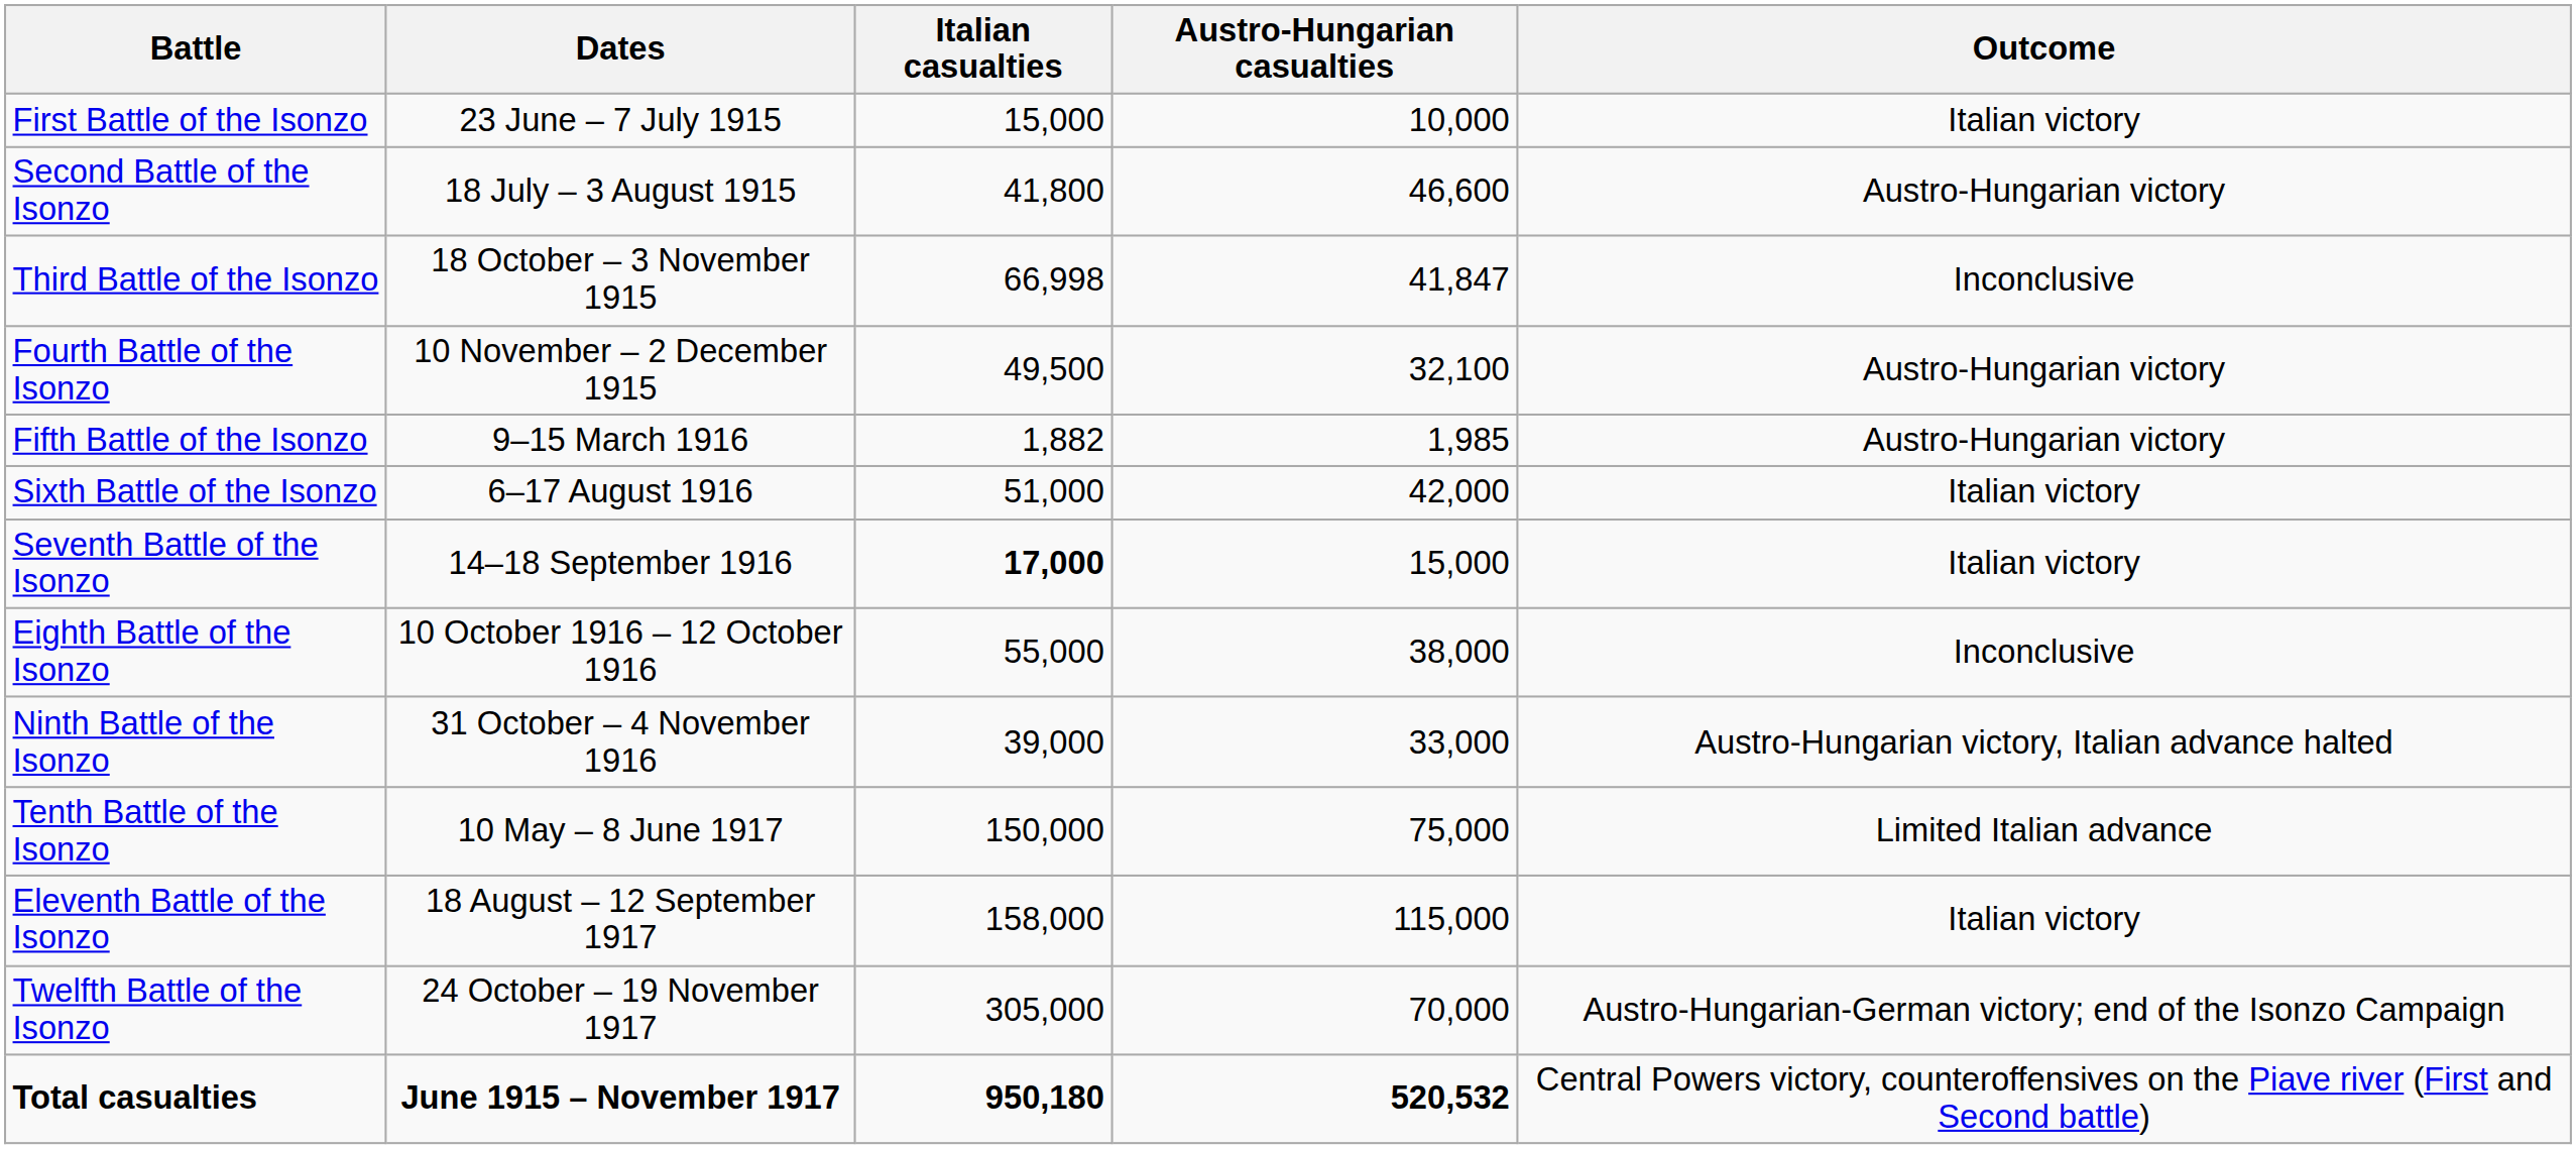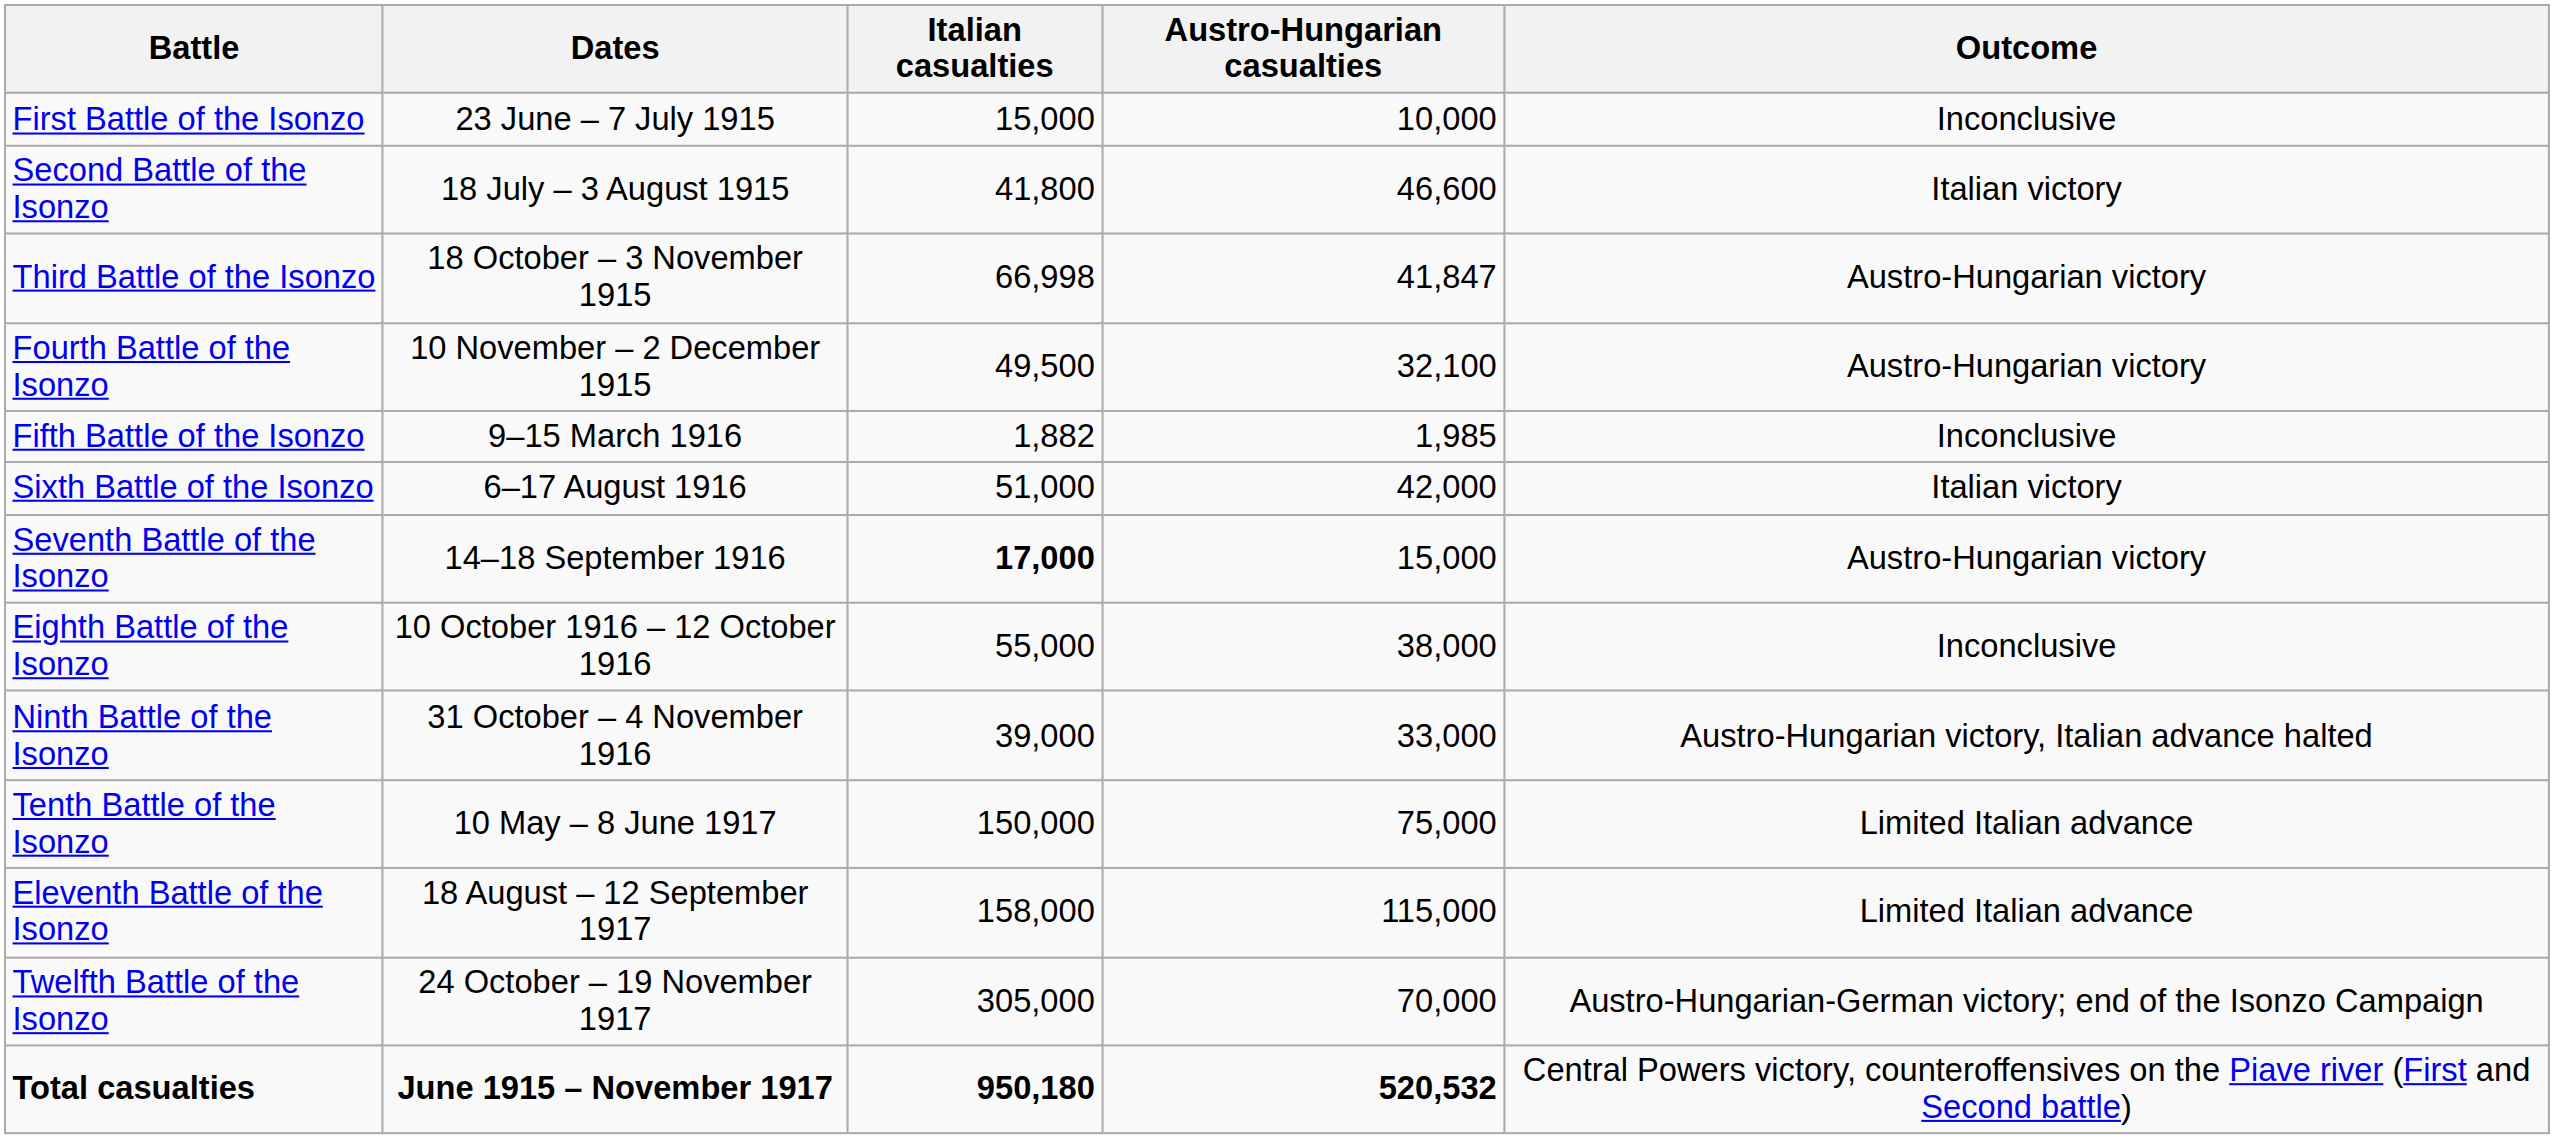 <table class="wikitable">
 <tr>
 <th>Battle</th>
 <th>Dates</th>
 <th>Italian casualties</th>
 <th>Austro-Hungarian casualties</th>
 <th>Outcome</th>
 </tr>
 <tr>
 <td><a href='#'>First Battle of the Isonzo</a></td>
 <td style="text-align: center;">23 June – 7 July 1915</td>
 <td style="text-align: right;">15,000</td>
 <td style="text-align: right;">10,000</td>
-<td style="text-align: center;">Italian victory</td>
+<td style="text-align: center;">Inconclusive</td>
 </tr>
 <tr>
 <td><a href='#'>Second Battle of the Isonzo</a></td>
 <td style="text-align: center;">18 July – 3 August 1915</td>
 <td style="text-align: right;">41,800</td>
 <td style="text-align: right;">46,600</td>
-<td style="text-align: center;">Austro-Hungarian victory</td>
+<td style="text-align: center;">Italian victory</td>
 </tr>
 <tr>
 <td><a href='#'>Third Battle of the Isonzo</a></td>
 <td style="text-align: center;">18 October – 3 November 1915</td>
 <td style="text-align: right;">66,998</td>
 <td style="text-align: right;">41,847</td>
-<td style="text-align: center;">Inconclusive</td>
+<td style="text-align: center;">Austro-Hungarian victory</td>
 </tr>
 <tr>
 <td><a href='#'>Fourth Battle of the Isonzo</a></td>
 <td style="text-align: center;">10 November – 2 December 1915</td>
 <td style="text-align: right;">49,500</td>
 <td style="text-align: right;">32,100</td>
 <td style="text-align: center;">Austro-Hungarian victory</td>
 </tr>
 <tr>
 <td><a href='#'>Fifth Battle of the Isonzo</a></td>
 <td style="text-align: center;">9–15 March 1916</td>
 <td style="text-align: right;">1,882</td>
 <td style="text-align: right;">1,985</td>
-<td style="text-align: center;">Austro-Hungarian victory</td>
+<td style="text-align: center;">Inconclusive</td>
 </tr>
 <tr>
 <td><a href='#'>Sixth Battle of the Isonzo</a></td>
 <td style="text-align: center;">6–17 August 1916</td>
 <td style="text-align: right;">51,000</td>
 <td style="text-align: right;">42,000</td>
 <td style="text-align: center;">Italian victory</td>
 </tr>
 <tr>
 <td><a href='#'>Seventh Battle of the Isonzo</a></td>
 <td style="text-align: center;">14–18 September 1916</td>
 <td style="text-align: right;"><strong>17,000</strong></td>
 <td style="text-align: right;">15,000</td>
-<td style="text-align: center;">Italian victory</td>
+<td style="text-align: center;">Austro-Hungarian victory</td>
 </tr>
 <tr>
 <td><a href='#'>Eighth Battle of the Isonzo</a></td>
 <td style="text-align: center;">10 October 1916 – 12 October 1916</td>
 <td style="text-align: right;">55,000</td>
 <td style="text-align: right;">38,000</td>
 <td style="text-align: center;">Inconclusive</td>
 </tr>
 <tr>
 <td><a href='#'>Ninth Battle of the Isonzo</a></td>
 <td style="text-align: center;">31 October – 4 November 1916</td>
 <td style="text-align: right;">39,000</td>
 <td style="text-align: right;">33,000</td>
 <td style="text-align: center;">Austro-Hungarian victory, Italian advance halted</td>
 </tr>
 <tr>
 <td><a href='#'>Tenth Battle of the Isonzo</a></td>
 <td style="text-align: center;">10 May – 8 June 1917</td>
 <td style="text-align: right;">150,000</td>
 <td style="text-align: right;">75,000</td>
 <td style="text-align: center;">Limited Italian advance</td>
 </tr>
 <tr>
 <td><a href='#'>Eleventh Battle of the Isonzo</a></td>
 <td style="text-align: center;">18 August – 12 September 1917</td>
 <td style="text-align: right;">158,000</td>
 <td style="text-align: right;">115,000</td>
-<td style="text-align: center;">Italian victory</td>
+<td style="text-align: center;">Limited Italian advance</td>
 </tr>
 <tr>
 <td><a href='#'>Twelfth Battle of the Isonzo</a></td>
 <td style="text-align: center;">24 October – 19 November 1917</td>
 <td style="text-align: right;">305,000</td>
 <td style="text-align: right;">70,000</td>
 <td style="text-align: center;">Austro-Hungarian-German victory; end of the Isonzo Campaign</td>
 </tr>
 <tr>
 <td><strong>Total casualties</strong></td>
 <td style="text-align: center;"><strong>June 1915 – November 1917</strong></td>
 <td style="text-align: right;"><strong>950,180</strong></td>
 <td style="text-align: right;"><strong>520,532</strong></td>
 <td style="text-align: center;">Central Powers victory, counteroffensives on the <a href='#'>Piave river</a> (<a href='#'>First</a> and <a href='#'>Second battle</a>)</td>
 </tr>
 </table>
